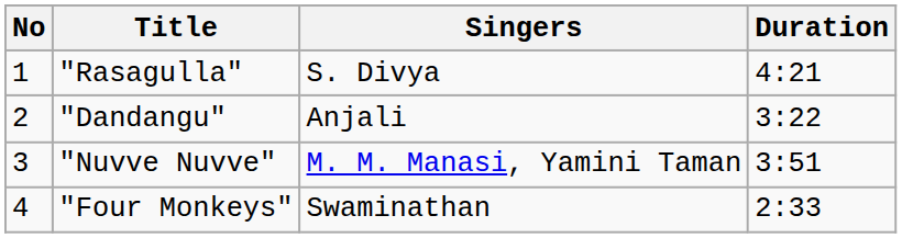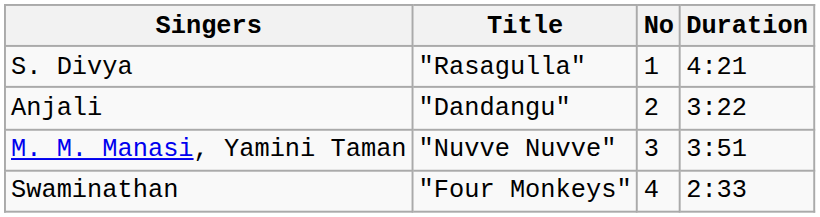 <table class="wikitable">
 <tr>
+<th>Singers</th>
+<th>Title</th>
 <th>No</th>
-<th>Title</th>
-<th>Singers</th>
 <th>Duration</th>
 </tr>
 <tr>
+<td>S. Divya</td>
+<td>"Rasagulla"</td>
 <td>1</td>
-<td>"Rasagulla"</td>
-<td>S. Divya</td>
 <td>4:21</td>
 </tr>
 <tr>
+<td>Anjali</td>
+<td>"Dandangu"</td>
 <td>2</td>
-<td>"Dandangu"</td>
-<td>Anjali</td>
 <td>3:22</td>
 </tr>
 <tr>
+<td><a href='#'>M. M. Manasi</a>, Yamini Taman</td>
+<td>"Nuvve Nuvve"</td>
 <td>3</td>
-<td>"Nuvve Nuvve"</td>
-<td><a href='#'>M. M. Manasi</a>, Yamini Taman</td>
 <td>3:51</td>
 </tr>
 <tr>
+<td>Swaminathan</td>
+<td>"Four Monkeys"</td>
 <td>4</td>
-<td>"Four Monkeys"</td>
-<td>Swaminathan</td>
 <td>2:33</td>
 </tr>
 </table>
